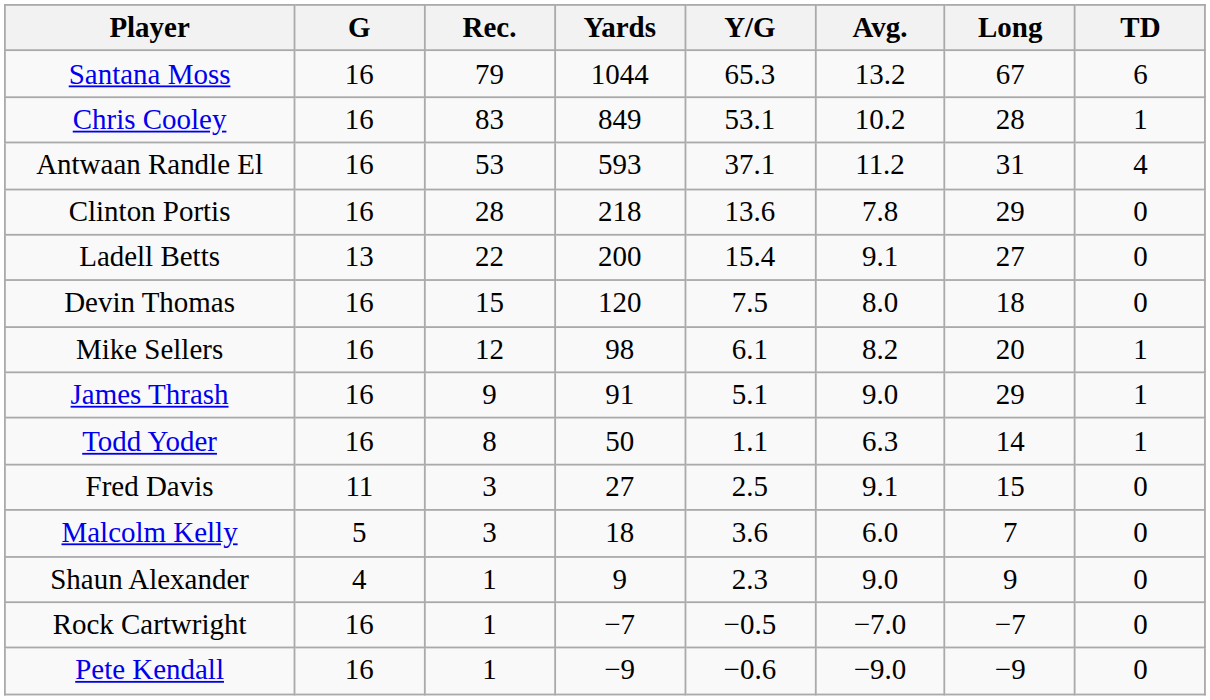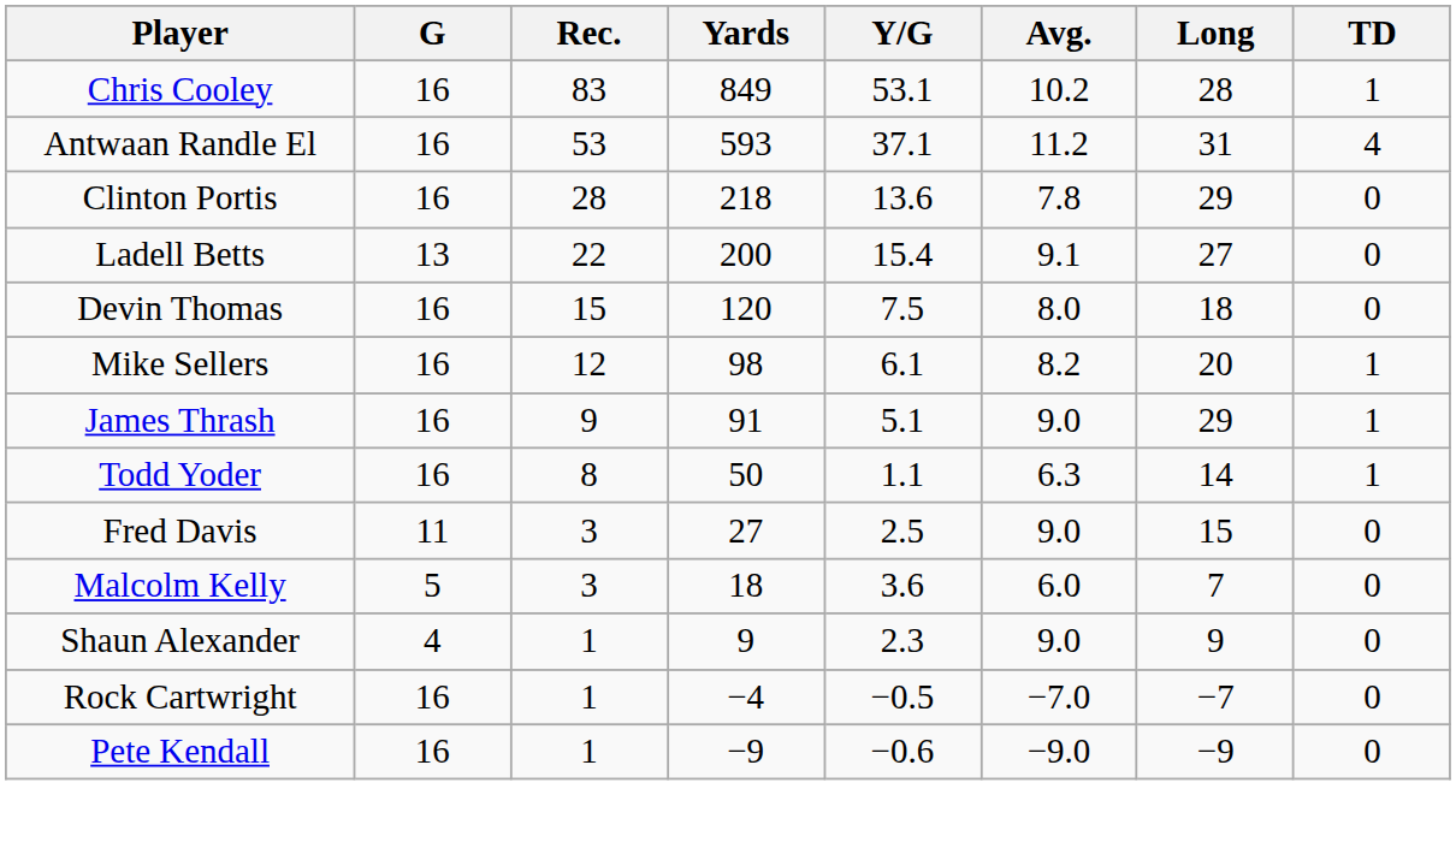 <table class="wikitable">
 <tr>
 <th bgcolor="#DDDDFF" width="20%">Player</th>
 <th bgcolor="#DDDDFF" width="9%">G</th>
 <th bgcolor="#DDDDFF" width="9%">Rec.</th>
 <th bgcolor="#DDDDFF" width="9%">Yards</th>
 <th bgcolor="#DDDDFF" width="9%">Y/G</th>
 <th bgcolor="#DDDDFF" width="9%">Avg.</th>
 <th bgcolor="#DDDDFF" width="9%">Long</th>
 <th bgcolor="#DDDDFF" width="9%">TD</th>
-</tr>
-<tr align="center">
-<td><a href='#'>Santana Moss</a></td>
-<td>16</td>
-<td>79</td>
-<td>1044</td>
-<td>65.3</td>
-<td>13.2</td>
-<td>67</td>
-<td>6</td>
 </tr>
 <tr align="center">
 <td><a href='#'>Chris Cooley</a></td>
 <td>16</td>
 <td>83</td>
 <td>849</td>
 <td>53.1</td>
 <td>10.2</td>
 <td>28</td>
 <td>1</td>
 </tr>
 <tr align="center">
 <td>Antwaan Randle El</td>
 <td>16</td>
 <td>53</td>
 <td>593</td>
 <td>37.1</td>
 <td>11.2</td>
 <td>31</td>
 <td>4</td>
 </tr>
 <tr align="center">
 <td>Clinton Portis</td>
 <td>16</td>
 <td>28</td>
 <td>218</td>
 <td>13.6</td>
 <td>7.8</td>
 <td>29</td>
 <td>0</td>
 </tr>
 <tr align="center">
 <td>Ladell Betts</td>
 <td>13</td>
 <td>22</td>
 <td>200</td>
 <td>15.4</td>
 <td>9.1</td>
 <td>27</td>
 <td>0</td>
 </tr>
 <tr align="center">
 <td>Devin Thomas</td>
 <td>16</td>
 <td>15</td>
 <td>120</td>
 <td>7.5</td>
 <td>8.0</td>
 <td>18</td>
 <td>0</td>
 </tr>
 <tr align="center">
 <td>Mike Sellers</td>
 <td>16</td>
 <td>12</td>
 <td>98</td>
 <td>6.1</td>
 <td>8.2</td>
 <td>20</td>
 <td>1</td>
 </tr>
 <tr align="center">
 <td><a href='#'>James Thrash</a></td>
 <td>16</td>
 <td>9</td>
 <td>91</td>
 <td>5.1</td>
 <td>9.0</td>
 <td>29</td>
 <td>1</td>
 </tr>
 <tr align="center">
 <td><a href='#'>Todd Yoder</a></td>
 <td>16</td>
 <td>8</td>
 <td>50</td>
 <td>1.1</td>
 <td>6.3</td>
 <td>14</td>
 <td>1</td>
 </tr>
 <tr align="center">
 <td>Fred Davis</td>
 <td>11</td>
 <td>3</td>
 <td>27</td>
 <td>2.5</td>
-<td>9.1</td>
+<td>9.0</td>
 <td>15</td>
 <td>0</td>
 </tr>
 <tr align="center">
 <td><a href='#'>Malcolm Kelly</a></td>
 <td>5</td>
 <td>3</td>
 <td>18</td>
 <td>3.6</td>
 <td>6.0</td>
 <td>7</td>
 <td>0</td>
 </tr>
 <tr align="center">
 <td>Shaun Alexander</td>
 <td>4</td>
 <td>1</td>
 <td>9</td>
 <td>2.3</td>
 <td>9.0</td>
 <td>9</td>
 <td>0</td>
 </tr>
 <tr align="center">
 <td>Rock Cartwright</td>
 <td>16</td>
 <td>1</td>
-<td>−7</td>
+<td>−4</td>
 <td>−0.5</td>
 <td>−7.0</td>
 <td>−7</td>
 <td>0</td>
 </tr>
 <tr align="center">
 <td><a href='#'>Pete Kendall</a></td>
 <td>16</td>
 <td>1</td>
 <td>−9</td>
 <td>−0.6</td>
 <td>−9.0</td>
 <td>−9</td>
 <td>0</td>
 </tr>
 </table>
